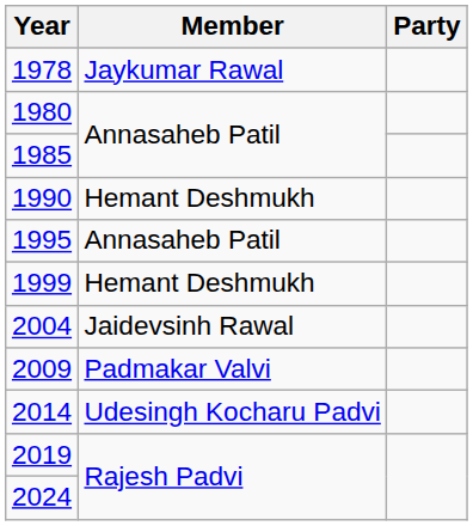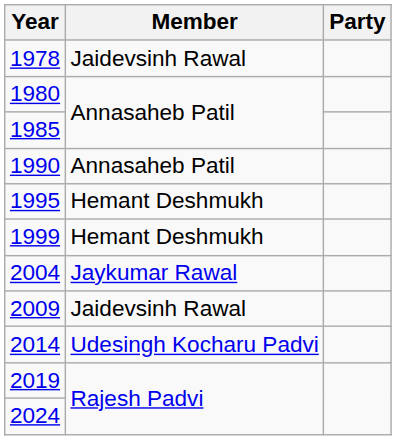 <table class="wikitable">
 <tr>
 <th>Year</th>
 <th>Member</th>
 <th colspan="2">Party</th>
 </tr>
 <tr>
 <td><a href='#'>1978</a></td>
-<td><a href='#'>Jaykumar Rawal</a></td>
+<td>Jaidevsinh Rawal</td>
 <td></td>
 </tr>
 <tr>
 <td><a href='#'>1980</a></td>
 <td rowspan="2">Annasaheb Patil</td>
 <td></td>
 </tr>
 <tr>
 <td><a href='#'>1985</a></td>
 </tr>
 <tr>
 <td><a href='#'>1990</a></td>
-<td>Hemant Deshmukh</td>
+<td>Annasaheb Patil</td>
 <td></td>
 </tr>
 <tr>
 <td><a href='#'>1995</a></td>
-<td>Annasaheb Patil</td>
+<td>Hemant Deshmukh</td>
 </tr>
 <tr>
 <td><a href='#'>1999</a></td>
 <td>Hemant Deshmukh</td>
 <td></td>
 </tr>
 <tr>
 <td><a href='#'>2004</a></td>
-<td>Jaidevsinh Rawal</td>
+<td><a href='#'>Jaykumar Rawal</a></td>
 <td></td>
 </tr>
 <tr>
 <td><a href='#'>2009</a></td>
-<td><a href='#'>Padmakar Valvi</a></td>
+<td>Jaidevsinh Rawal</td>
 <td></td>
 </tr>
 <tr>
 <td><a href='#'>2014</a></td>
 <td><a href='#'>Udesingh Kocharu Padvi</a></td>
 <td></td>
 </tr>
 <tr>
 <td><a href='#'>2019</a></td>
 <td rowspan="2"><a href='#'>Rajesh Padvi</a></td>
 </tr>
 <tr>
 <td><a href='#'>2024</a></td>
 </tr>
 </table>
